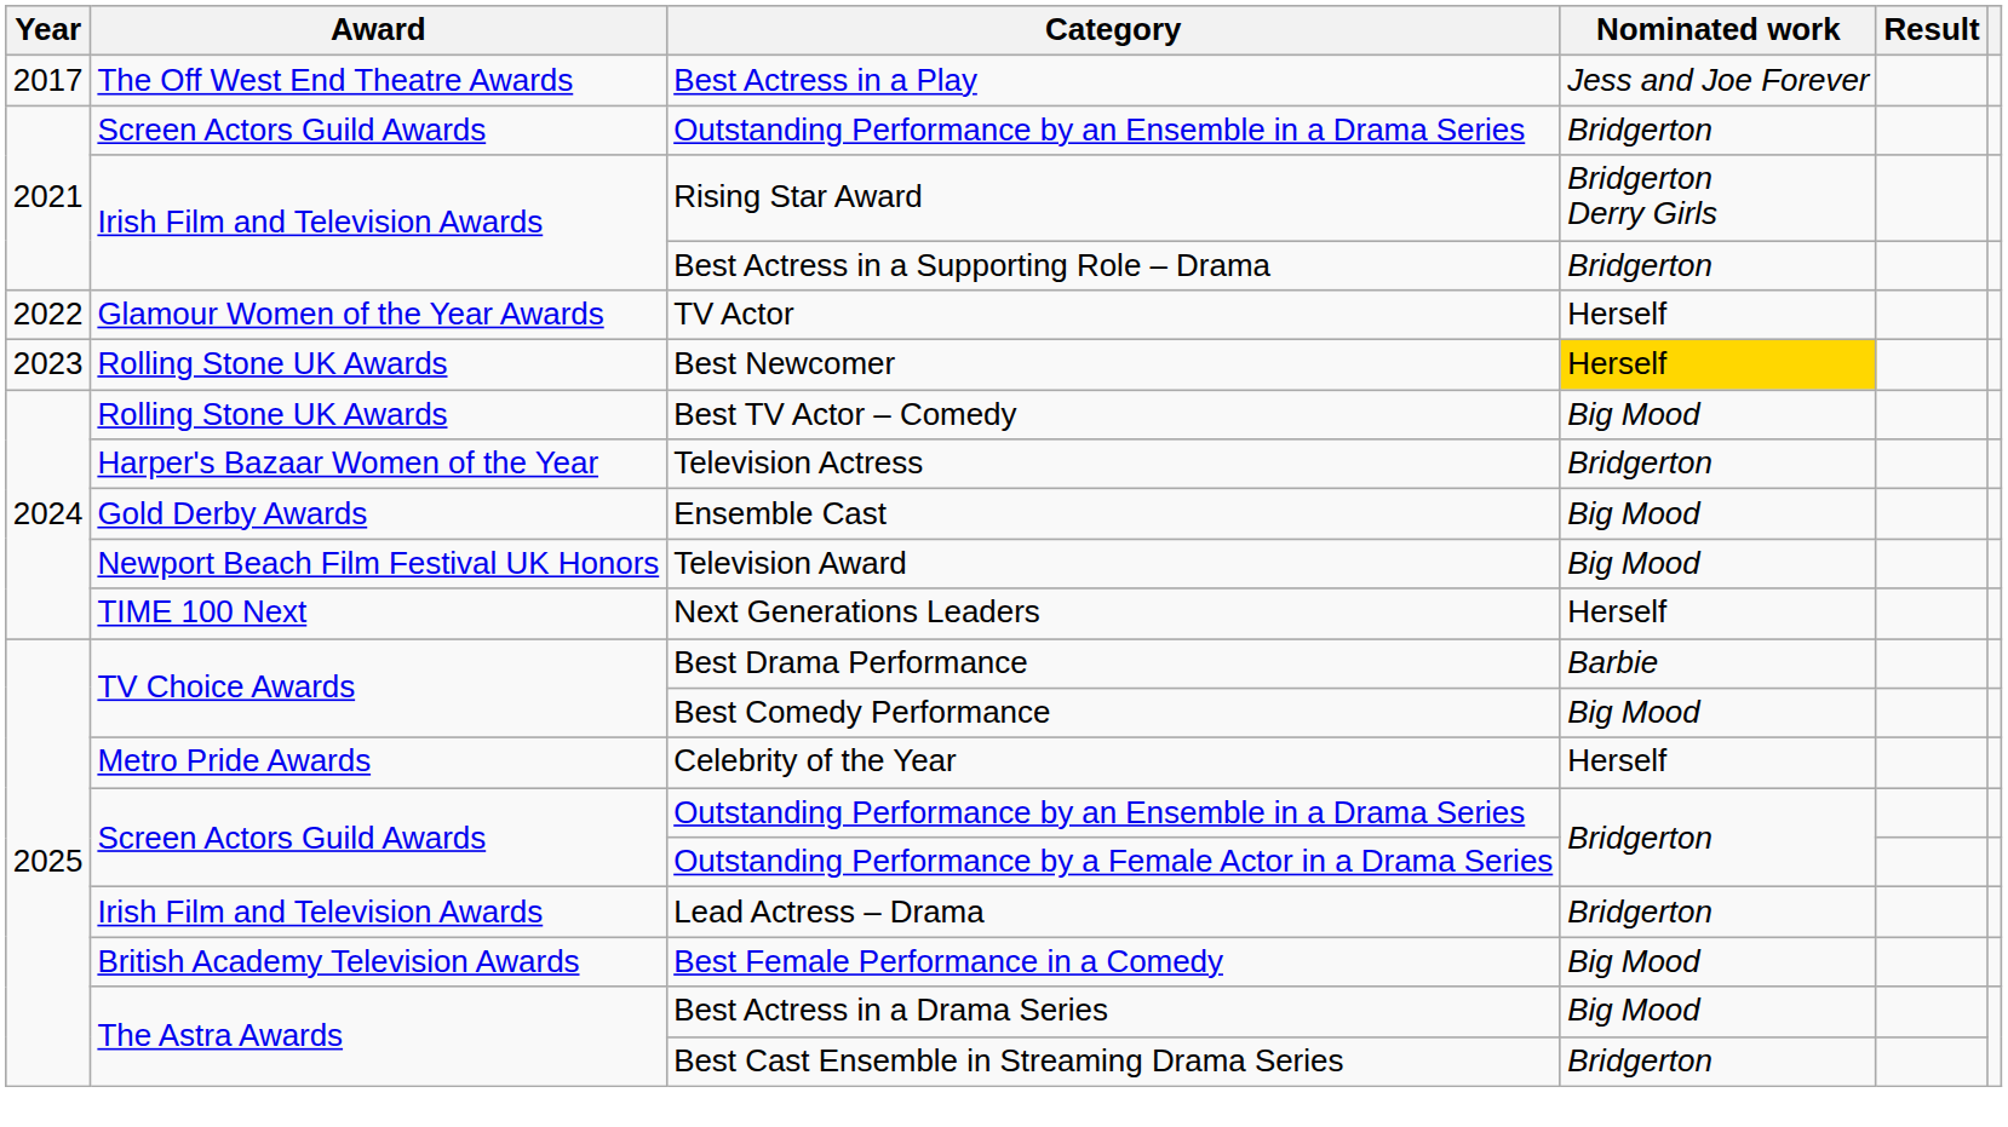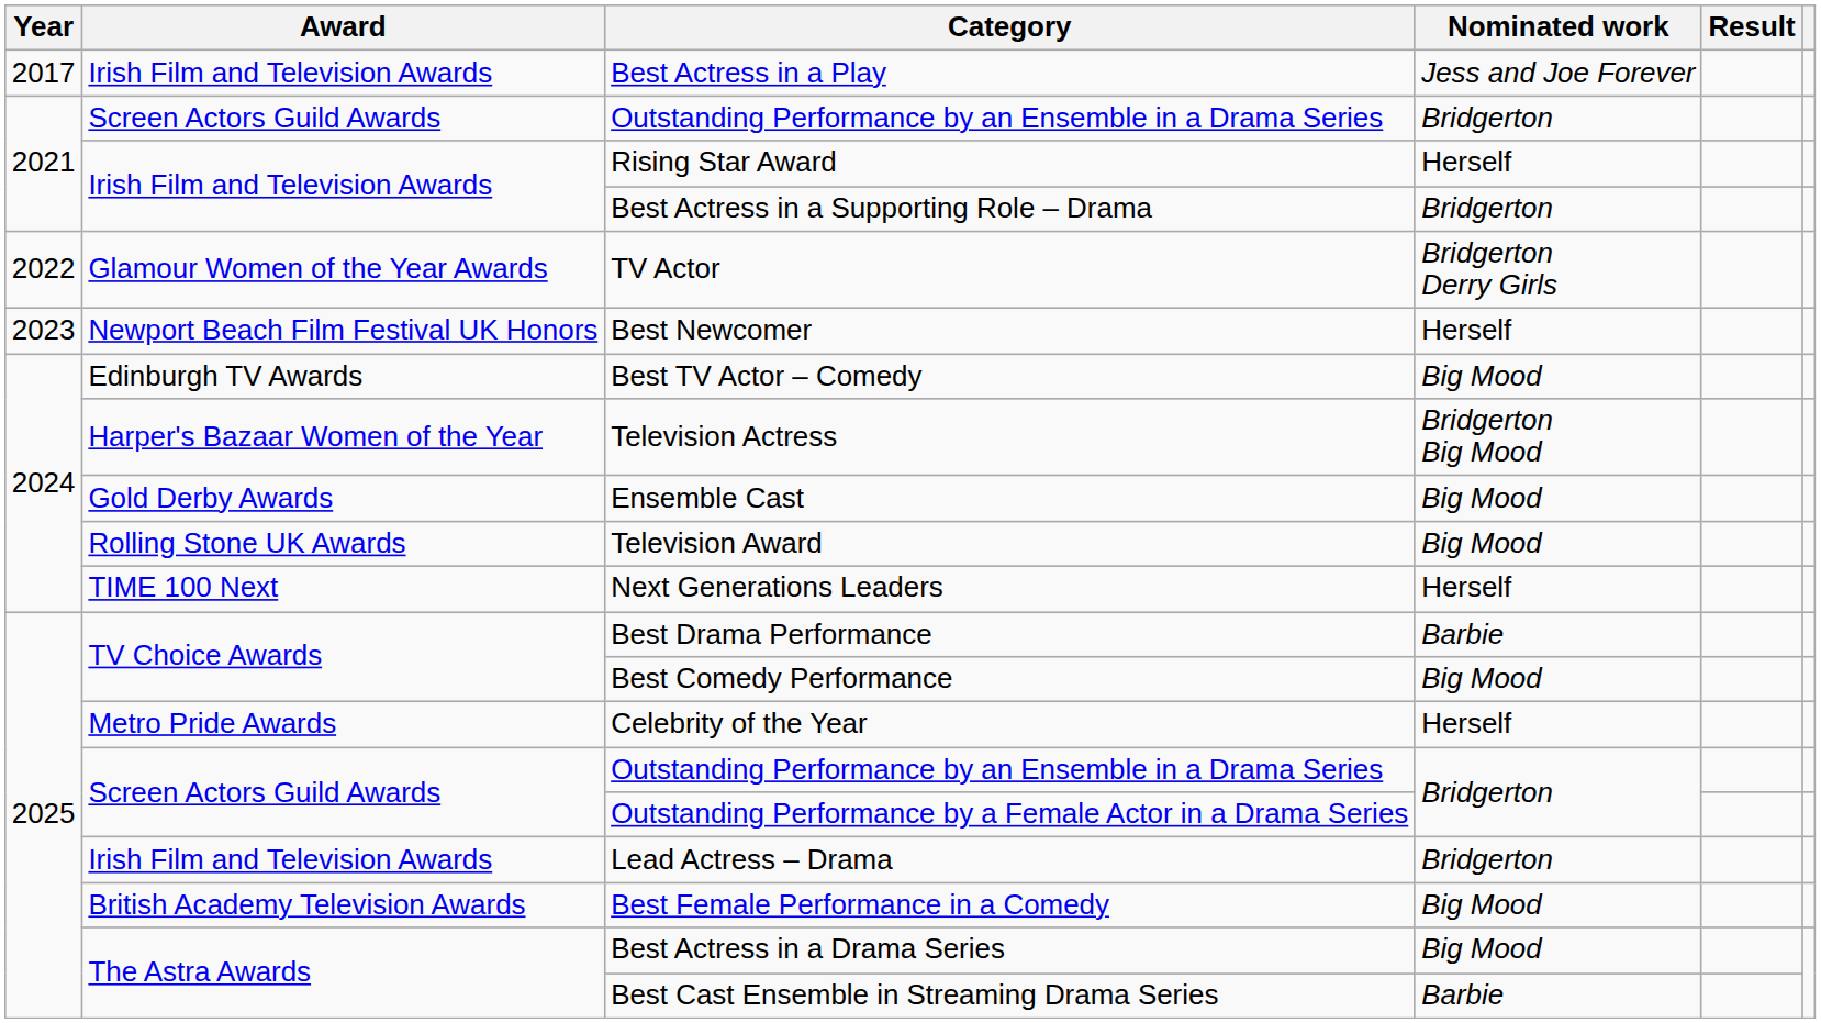 <table class="wikitable sortable plainrowheaders">
 <tr>
 <th scope="col">Year</th>
 <th scope="col">Award</th>
 <th scope="col">Category</th>
 <th scope="col">Nominated work</th>
 <th scope="col">Result</th>
 <th scope="col" class="unsortable"></th>
 </tr>
 <tr>
 <td>2017</td>
-<td><a href='#'>The Off West End Theatre Awards</a></td>
+<td><a href='#'>Irish Film and Television Awards</a></td>
 <td><a href='#'>Best Actress in a Play</a></td>
 <td><em>Jess and Joe Forever</em></td>
 <td></td>
 <td style="text-align:center;"></td>
 </tr>
 <tr>
 <td rowspan="3">2021</td>
 <td><a href='#'>Screen Actors Guild Awards</a></td>
 <td><a href='#'>Outstanding Performance by an Ensemble in a Drama Series</a></td>
 <td><em>Bridgerton</em></td>
 <td></td>
 <td style="text-align:center;"></td>
 </tr>
 <tr>
 <td rowspan="2"><a href='#'>Irish Film and Television Awards</a></td>
 <td>Rising Star Award</td>
-<td><em>Bridgerton</em><br><em>Derry Girls</em></td>
+<td>Herself</td>
 <td></td>
 <td></td>
 </tr>
 <tr>
 <td>Best Actress in a Supporting Role – Drama</td>
 <td><em>Bridgerton</em></td>
 <td></td>
 <td style="text-align:center;"></td>
 </tr>
 <tr>
 <td>2022</td>
 <td><a href='#'>Glamour Women of the Year Awards</a></td>
 <td>TV Actor</td>
-<td>Herself</td>
+<td><em>Bridgerton</em><br><em>Derry Girls</em></td>
 <td></td>
 <td style="text-align:center;"></td>
 </tr>
 <tr>
 <td>2023</td>
-<td><a href='#'>Rolling Stone UK Awards</a></td>
+<td><a href='#'>Newport Beach Film Festival UK Honors</a></td>
 <td>Best Newcomer</td>
-<td style="background: gold;">Herself</td>
+<td>Herself</td>
 <td></td>
 <td></td>
 </tr>
 <tr>
 <td rowspan="5">2024</td>
-<td><a href='#'>Rolling Stone UK Awards</a></td>
+<td>Edinburgh TV Awards</td>
 <td>Best TV Actor – Comedy</td>
 <td><em>Big Mood</em></td>
 <td></td>
 <td style="text-align:center;"></td>
 </tr>
 <tr>
 <td><a href='#'>Harper's Bazaar Women of the Year</a></td>
 <td>Television Actress</td>
-<td><em>Bridgerton</em></td>
+<td><em>Bridgerton</em><br><em>Big Mood</em></td>
 <td></td>
 <td style="text-align:center;"></td>
 </tr>
 <tr>
 <td><a href='#'>Gold Derby Awards</a></td>
 <td>Ensemble Cast</td>
 <td><em>Big Mood</em></td>
 <td></td>
 <td></td>
 </tr>
 <tr>
-<td><a href='#'>Newport Beach Film Festival UK Honors</a></td>
+<td><a href='#'>Rolling Stone UK Awards</a></td>
 <td>Television Award</td>
 <td><em>Big Mood</em></td>
 <td></td>
 <td style="text-align:center;"></td>
 </tr>
 <tr>
 <td><a href='#'>TIME 100 Next</a></td>
 <td>Next Generations Leaders</td>
 <td>Herself</td>
 <td></td>
 <td></td>
 </tr>
 <tr>
 <td rowspan="9">2025</td>
 <td rowspan="2"><a href='#'>TV Choice Awards</a></td>
 <td>Best Drama Performance</td>
 <td><em>Barbie</em></td>
 <td></td>
 <td style="text-align:center;"></td>
 </tr>
 <tr>
 <td>Best Comedy Performance</td>
 <td><em>Big Mood</em></td>
 <td></td>
 <td style="text-align:center;"></td>
 </tr>
 <tr>
 <td><a href='#'>Metro Pride Awards</a></td>
 <td>Celebrity of the Year</td>
 <td>Herself</td>
 <td></td>
 <td></td>
 </tr>
 <tr>
 <td rowspan="2"><a href='#'>Screen Actors Guild Awards</a></td>
 <td><a href='#'>Outstanding Performance by an Ensemble in a Drama Series</a></td>
 <td rowspan="2"><em>Bridgerton</em></td>
 <td></td>
 <td style="text-align:center;"></td>
 </tr>
 <tr>
 <td><a href='#'>Outstanding Performance by a Female Actor in a Drama Series</a></td>
 <td></td>
 <td style="text-align:center;"></td>
 </tr>
 <tr>
 <td><a href='#'>Irish Film and Television Awards</a></td>
 <td>Lead Actress – Drama</td>
 <td><em>Bridgerton</em></td>
 <td></td>
 <td></td>
 </tr>
 <tr>
 <td><a href='#'>British Academy Television Awards</a></td>
 <td><a href='#'>Best Female Performance in a Comedy</a></td>
 <td><em>Big Mood</em></td>
 <td></td>
 <td></td>
 </tr>
 <tr>
 <td rowspan="2"><a href='#'>The Astra Awards</a></td>
 <td>Best Actress in a Drama Series</td>
 <td><em>Big Mood</em></td>
 <td></td>
 <td rowspan="2"></td>
 </tr>
 <tr>
 <td>Best Cast Ensemble in Streaming Drama Series</td>
-<td><em>Bridgerton</em></td>
+<td><em>Barbie</em></td>
 <td></td>
 </tr>
 </table>
